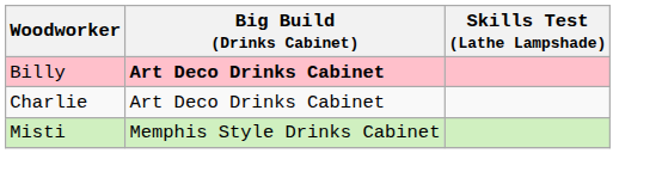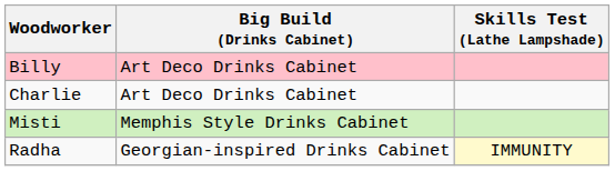 <table class="wikitable" style="text-align:center;">
 <tr>
 <th>Woodworker</th>
 <th>Big Build<br><small>(Drinks Cabinet)</small></th>
 <th>Skills Test<br><small>(Lathe Lampshade)</small></th>
 </tr>
 <tr style="background:Pink;">
 <td align="left">Billy</td>
-<td align="left"><strong>Art Deco Drinks Cabinet</strong></td>
+<td align="left">Art Deco Drinks Cabinet</td>
 <td></td>
 </tr>
 <tr>
 <td align="left">Charlie</td>
 <td align="left">Art Deco Drinks Cabinet</td>
 <td></td>
 </tr>
 <tr style="background:#d0f0c0;">
 <td align="left">Misti</td>
 <td align="left">Memphis Style Drinks Cabinet</td>
 <td></td>
 </tr>
 <tr>
+<td align="left">Radha</td>
+<td align="left">Georgian-inspired Drinks Cabinet</td>
+<td colspan="1" style="background:lemonchiffon;">IMMUNITY</td>
+</tr>
+<tr>
 </tr>
 </table>
